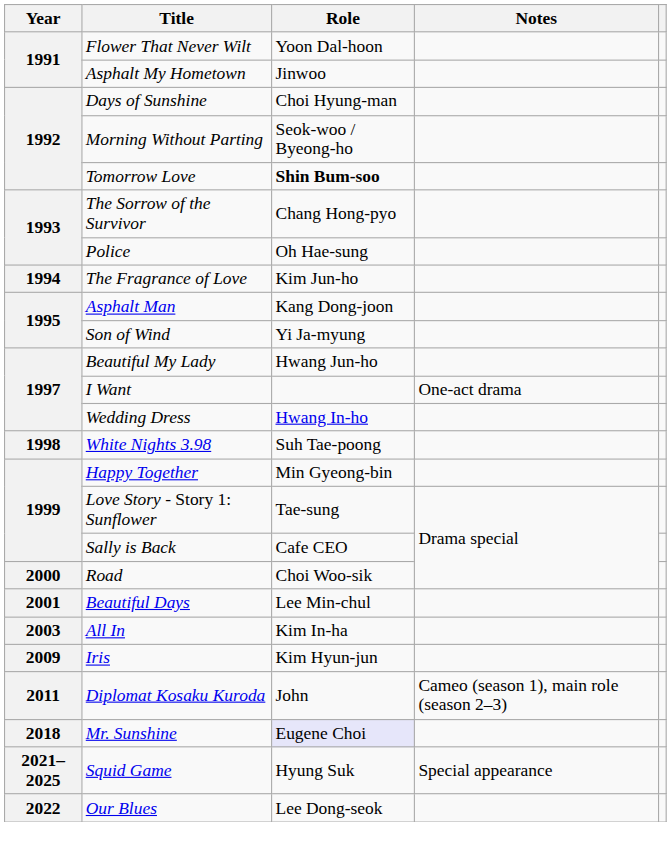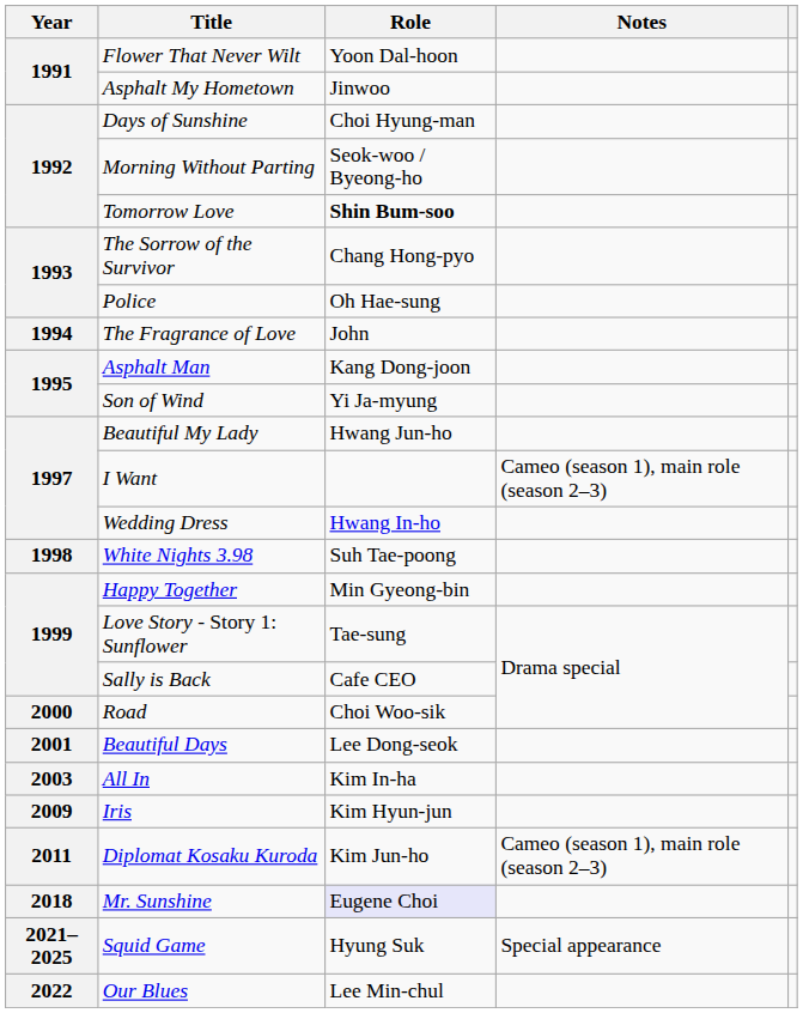 <table class="wikitable sortable plainrowheaders">
 <tr>
 <th>Year</th>
 <th>Title</th>
 <th>Role</th>
 <th class="unsortable">Notes</th>
 <th class="unsortable"></th>
 </tr>
 <tr>
 <th scope="row" rowspan=2>1991</th>
 <td><em>Flower That Never Wilt</em></td>
 <td>Yoon Dal-hoon</td>
 <td></td>
 <td></td>
 </tr>
 <tr>
 <td><em>Asphalt My Hometown</em></td>
 <td>Jinwoo</td>
 <td></td>
 <td></td>
 </tr>
 <tr>
 <th scope="row" rowspan=3>1992</th>
 <td><em>Days of Sunshine</em></td>
 <td>Choi Hyung-man</td>
 <td></td>
 <td></td>
 </tr>
 <tr>
 <td><em>Morning Without Parting</em></td>
 <td>Seok-woo / Byeong-ho</td>
 <td></td>
 <td></td>
 </tr>
 <tr>
 <td><em>Tomorrow Love</em></td>
 <td><strong>Shin Bum-soo</strong></td>
 <td></td>
 <td></td>
 </tr>
 <tr>
 <th scope="row" rowspan=2>1993</th>
 <td><em>The Sorrow of the Survivor</em></td>
 <td>Chang Hong-pyo</td>
 <td></td>
 <td></td>
 </tr>
 <tr>
 <td><em>Police</em></td>
 <td>Oh Hae-sung</td>
 <td></td>
 <td></td>
 </tr>
 <tr>
 <th scope="row">1994</th>
 <td><em>The Fragrance of Love</em></td>
-<td>Kim Jun-ho</td>
+<td>John</td>
 <td></td>
 <td></td>
 </tr>
 <tr>
 <th scope="row" rowspan=2>1995</th>
 <td><em><a href='#'>Asphalt Man</a></em></td>
 <td>Kang Dong-joon</td>
 <td></td>
 <td></td>
 </tr>
 <tr>
 <td><em>Son of Wind</em></td>
 <td>Yi Ja-myung</td>
 <td></td>
 <td style="text-align:center;"></td>
 </tr>
 <tr>
 <th scope="row" rowspan=3>1997</th>
 <td><em>Beautiful My Lady</em></td>
 <td>Hwang Jun-ho</td>
 <td></td>
 <td style="text-align:center;"></td>
 </tr>
 <tr>
 <td><em>I Want</em></td>
 <td></td>
-<td>One-act drama</td>
+<td>Cameo (season 1), main role (season 2–3)</td>
 <td></td>
 </tr>
 <tr>
 <td><em>Wedding Dress</em></td>
 <td><a href='#'>Hwang In-ho</a></td>
 <td></td>
 <td></td>
 </tr>
 <tr>
 <th scope="row">1998</th>
 <td><em><a href='#'>White Nights 3.98</a></em></td>
 <td>Suh Tae-poong</td>
 <td></td>
 <td style="text-align:center;"></td>
 </tr>
 <tr>
 <th scope="row" rowspan=3>1999</th>
 <td><em><a href='#'>Happy Together</a></em></td>
 <td>Min Gyeong-bin</td>
 <td></td>
 <td style="text-align:center;"></td>
 </tr>
 <tr>
 <td><em>Love Story</em> - Story 1: <em>Sunflower</em></td>
 <td>Tae-sung</td>
 <td rowspan="3">Drama special</td>
 <td style="text-align:center;"></td>
 </tr>
 <tr>
 <td><em>Sally is Back</em></td>
 <td>Cafe CEO</td>
 <td></td>
 </tr>
 <tr>
 <th scope="row">2000</th>
 <td><em>Road</em></td>
 <td>Choi Woo-sik</td>
 <td style="text-align:center;"></td>
 </tr>
 <tr>
 <th scope="row">2001</th>
 <td><em><a href='#'>Beautiful Days</a></em></td>
-<td>Lee Min-chul</td>
+<td>Lee Dong-seok</td>
 <td></td>
 <td style="text-align:center;"></td>
 </tr>
 <tr>
 <th scope="row">2003</th>
 <td><em><a href='#'>All In</a></em></td>
 <td>Kim In-ha</td>
 <td></td>
 <td></td>
 </tr>
 <tr>
 <th scope="row">2009</th>
 <td><em><a href='#'>Iris</a></em></td>
 <td>Kim Hyun-jun</td>
 <td></td>
 <td></td>
 </tr>
 <tr>
 <th scope="row">2011</th>
 <td><em><a href='#'>Diplomat Kosaku Kuroda</a></em></td>
-<td>John</td>
+<td>Kim Jun-ho</td>
 <td>Cameo (season 1), main role (season 2–3)</td>
 <td style="text-align:center;"></td>
 </tr>
 <tr>
 <th scope="row">2018</th>
 <td><em><a href='#'>Mr. Sunshine</a></em></td>
 <td style="background: lavender;">Eugene Choi</td>
 <td></td>
 <td></td>
 </tr>
 <tr>
 <th scope="row">2021–2025</th>
 <td><em><a href='#'>Squid Game</a></em></td>
 <td>Hyung Suk</td>
 <td>Special appearance</td>
 <td></td>
 </tr>
 <tr>
 <th scope="row">2022</th>
 <td><em><a href='#'>Our Blues</a></em></td>
-<td>Lee Dong-seok</td>
+<td>Lee Min-chul</td>
 <td></td>
 <td style="text-align:center;"></td>
 </tr>
 </table>
